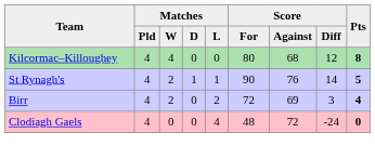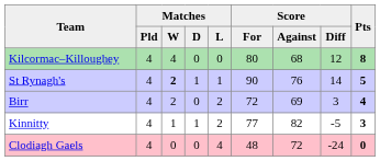 <table style=border-collapse:collapse border=1 cellspacing=0 cellpadding=5>
 <tr align=center bgcolor=#efefef>
 <th rowspan=2 width=165>Team</th>
 <th colspan=4>Matches</th>
 <th colspan=3>Score</th>
 <th rowspan=2width=20>Pts</th>
 </tr>
 <tr align=center bgcolor=#efefef>
 <th width=20>Pld</th>
 <th width=20>W</th>
 <th width=20>D</th>
 <th width=20>L</th>
 <th width=45>For</th>
 <th width=45>Against</th>
 <th width=30>Diff</th>
 </tr>
 <tr align=center style="background:#ACE1AF;">
 <td style="text-align:left;"><a href='#'>Kilcormac–Killoughey</a></td>
 <td>4</td>
 <td>4</td>
 <td>0</td>
 <td>0</td>
 <td>80</td>
 <td>68</td>
 <td>12</td>
 <td><strong>8</strong></td>
 </tr>
 <tr align=center style="background:#ccccff;">
 <td style="text-align:left;"><a href='#'>St Rynagh's</a></td>
 <td>4</td>
-<td>2</td>
+<td><strong>2</strong></td>
 <td>1</td>
 <td>1</td>
 <td>90</td>
 <td>76</td>
 <td>14</td>
 <td><strong>5</strong></td>
 </tr>
 <tr align=center style="background:#ccccff;">
 <td style="text-align:left;"><a href='#'>Birr</a></td>
 <td>4</td>
 <td>2</td>
 <td>0</td>
 <td>2</td>
 <td>72</td>
 <td>69</td>
 <td>3</td>
 <td><strong>4</strong></td>
 </tr>
+<tr align=center>
+<td style="text-align:left;"><a href='#'>Kinnitty</a></td>
+<td>4</td>
+<td>1</td>
+<td>1</td>
+<td>2</td>
+<td>77</td>
+<td>82</td>
+<td>-5</td>
+<td><strong>3</strong></td>
+</tr>
 <tr align=center style="background:#FFC0CB;">
 <td style="text-align:left;"><a href='#'>Clodiagh Gaels</a></td>
 <td>4</td>
 <td>0</td>
 <td>0</td>
 <td>4</td>
 <td>48</td>
 <td>72</td>
 <td>-24</td>
 <td><strong>0</strong></td>
 </tr>
 </table>
